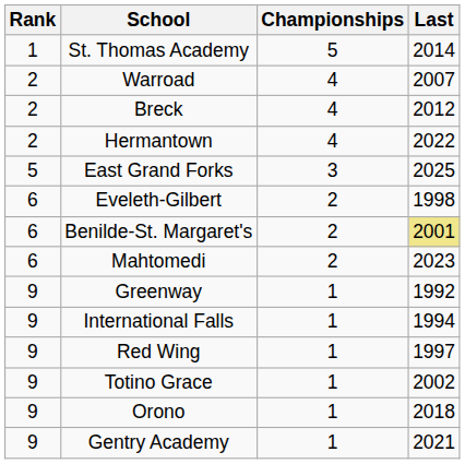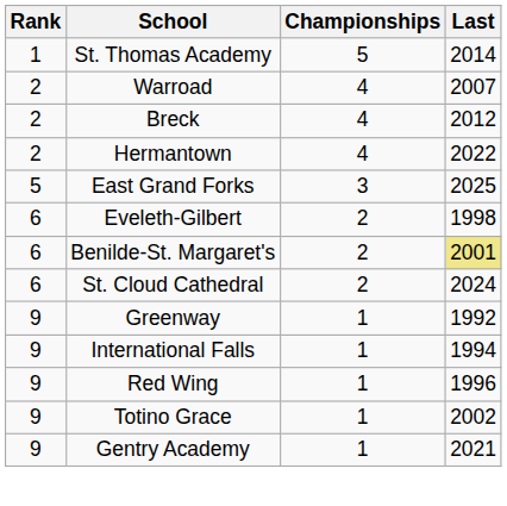 <table class="wikitable plainrowheaders sortable" style="text-align:center;" border="1">
 <tr>
 <th scope="col">Rank</th>
 <th scope="col">School</th>
 <th scope="col">Championships</th>
 <th scope="col">Last</th>
 </tr>
 <tr>
 <td>1</td>
 <td>St. Thomas Academy</td>
 <td>5</td>
 <td>2014</td>
 </tr>
 <tr>
 <td>2</td>
 <td>Warroad</td>
 <td>4</td>
 <td>2007</td>
 </tr>
 <tr>
 <td>2</td>
 <td>Breck</td>
 <td>4</td>
 <td>2012</td>
 </tr>
 <tr>
 <td>2</td>
 <td>Hermantown</td>
 <td>4</td>
 <td>2022</td>
 </tr>
 <tr>
 <td>5</td>
 <td>East Grand Forks</td>
 <td>3</td>
 <td>2025</td>
 </tr>
 <tr>
 <td>6</td>
 <td>Eveleth-Gilbert</td>
 <td>2</td>
 <td>1998</td>
 </tr>
 <tr>
 <td>6</td>
 <td>Benilde-St. Margaret's</td>
 <td>2</td>
 <td style="background: khaki;">2001</td>
 </tr>
 <tr>
 <td>6</td>
-<td>Mahtomedi</td>
+<td>St. Cloud Cathedral</td>
 <td>2</td>
-<td>2023</td>
+<td>2024</td>
 </tr>
 <tr>
 <td>9</td>
 <td>Greenway</td>
 <td>1</td>
 <td>1992</td>
 </tr>
 <tr>
 <td>9</td>
 <td>International Falls</td>
 <td>1</td>
 <td>1994</td>
 </tr>
 <tr>
 <td>9</td>
 <td>Red Wing</td>
 <td>1</td>
-<td>1997</td>
+<td>1996</td>
 </tr>
 <tr>
 <td>9</td>
 <td>Totino Grace</td>
 <td>1</td>
 <td>2002</td>
 </tr>
 <tr>
 <td>9</td>
-<td>Orono</td>
-<td>1</td>
-<td>2018</td>
-</tr>
-<tr>
-<td>9</td>
 <td>Gentry Academy</td>
 <td>1</td>
 <td>2021</td>
 </tr>
 </table>
